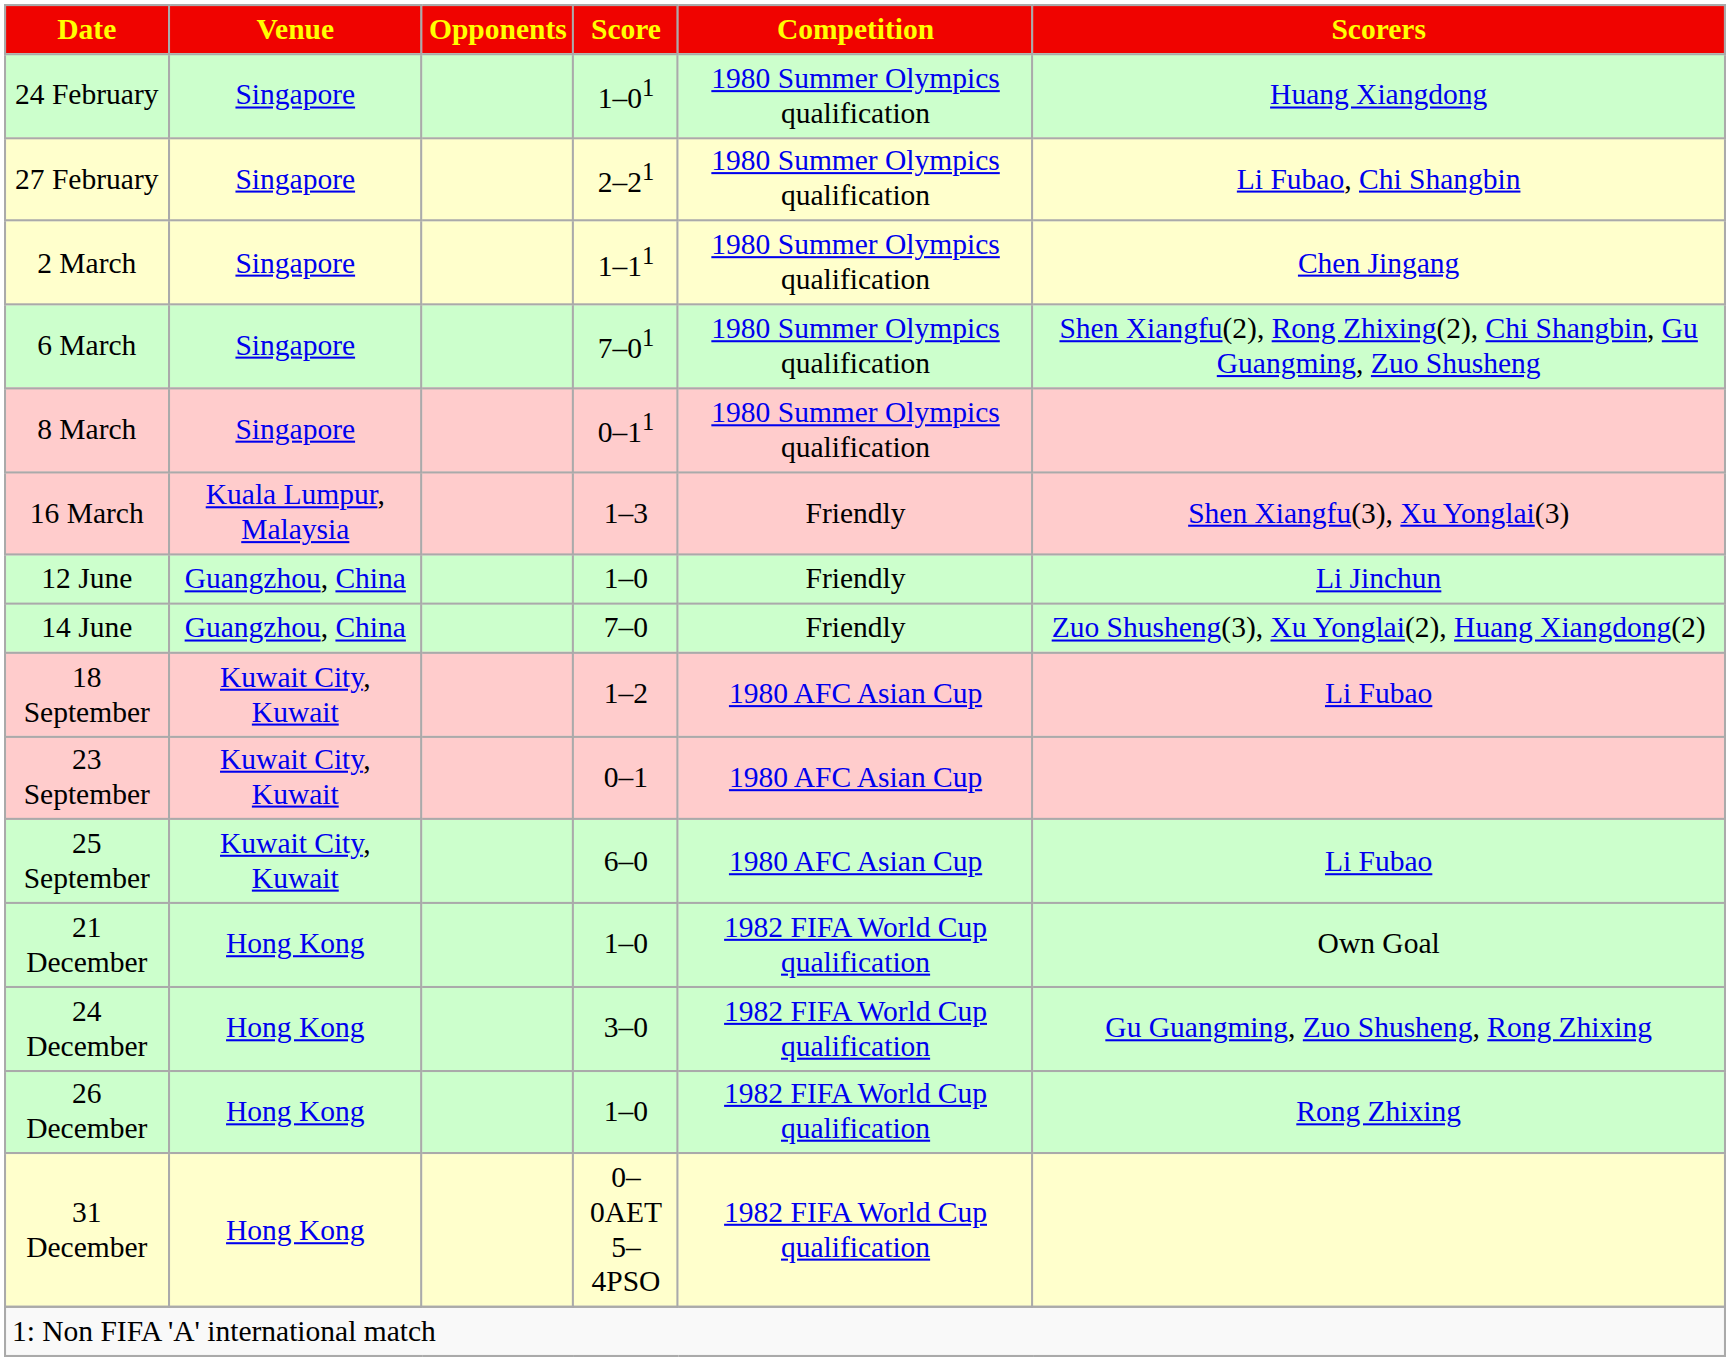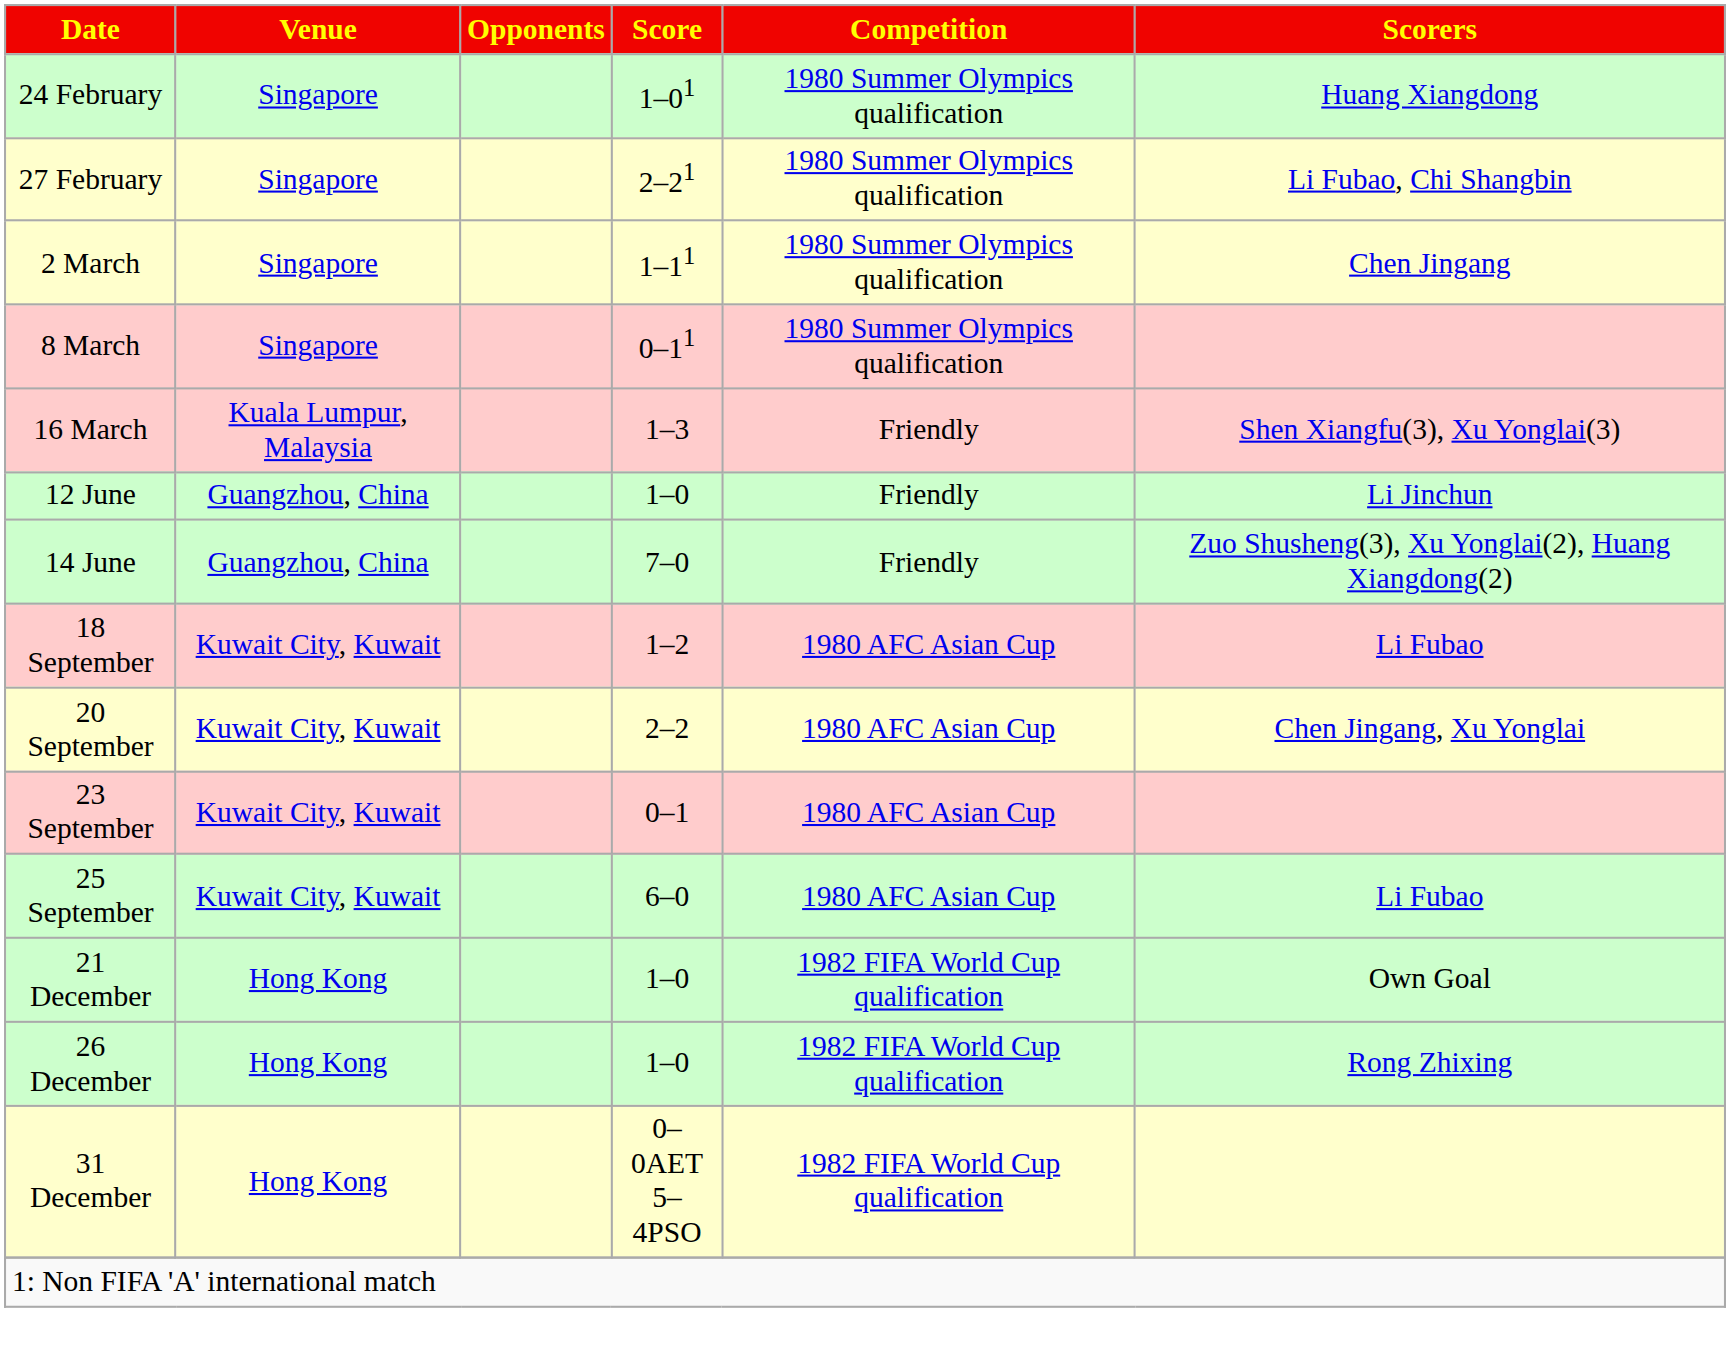 <table width=95% class="wikitable" style="text-align: center; font-size: 90%">
 <tr bgcolor=#F00300 style="color:yellow">
 <td><strong>Date</strong></td>
 <td><strong>Venue</strong></td>
 <td><strong>Opponents</strong></td>
 <td><strong>Score</strong></td>
 <td><strong>Competition</strong></td>
 <td><strong>Scorers</strong></td>
 </tr>
 <tr bgcolor=#CCFFCC>
 <td>24 February</td>
 <td><a href='#'>Singapore</a></td>
 <td></td>
 <td>1–0<sup>1</sup></td>
 <td><a href='#'>1980 Summer Olympics</a> qualification</td>
 <td><a href='#'>Huang Xiangdong</a></td>
 </tr>
 <tr bgcolor=#FFFFCC>
 <td>27 February</td>
 <td><a href='#'>Singapore</a></td>
 <td></td>
 <td>2–2<sup>1</sup></td>
 <td><a href='#'>1980 Summer Olympics</a> qualification</td>
 <td><a href='#'>Li Fubao</a>, <a href='#'>Chi Shangbin</a></td>
 </tr>
 <tr bgcolor=#FFFFCC>
 <td>2 March</td>
 <td><a href='#'>Singapore</a></td>
 <td></td>
 <td>1–1<sup>1</sup></td>
 <td><a href='#'>1980 Summer Olympics</a> qualification</td>
 <td><a href='#'>Chen Jingang</a></td>
-</tr>
-<tr bgcolor=#CCFFCC>
-<td>6 March</td>
-<td><a href='#'>Singapore</a></td>
-<td></td>
-<td>7–0<sup>1</sup></td>
-<td><a href='#'>1980 Summer Olympics</a> qualification</td>
-<td><a href='#'>Shen Xiangfu</a>(2), <a href='#'>Rong Zhixing</a>(2), <a href='#'>Chi Shangbin</a>, <a href='#'>Gu Guangming</a>, <a href='#'>Zuo Shusheng</a></td>
 </tr>
 <tr bgcolor=#FFCCCC>
 <td>8 March</td>
 <td><a href='#'>Singapore</a></td>
 <td></td>
 <td>0–1<sup>1</sup></td>
 <td><a href='#'>1980 Summer Olympics</a> qualification</td>
 <td></td>
 </tr>
 <tr bgcolor=#FFCCCC>
 <td>16 March</td>
 <td><a href='#'>Kuala Lumpur</a>, <a href='#'>Malaysia</a></td>
 <td></td>
 <td>1–3</td>
 <td>Friendly</td>
 <td><a href='#'>Shen Xiangfu</a>(3), <a href='#'>Xu Yonglai</a>(3)</td>
 </tr>
 <tr bgcolor=#CCFFCC>
 <td>12 June</td>
 <td><a href='#'>Guangzhou</a>, <a href='#'>China</a></td>
 <td></td>
 <td>1–0</td>
 <td>Friendly</td>
 <td><a href='#'>Li Jinchun</a></td>
 </tr>
 <tr bgcolor=#CCFFCC>
 <td>14 June</td>
 <td><a href='#'>Guangzhou</a>, <a href='#'>China</a></td>
 <td></td>
 <td>7–0</td>
 <td>Friendly</td>
 <td><a href='#'>Zuo Shusheng</a>(3), <a href='#'>Xu Yonglai</a>(2), <a href='#'>Huang Xiangdong</a>(2)</td>
 </tr>
 <tr bgcolor=#FFCCCC>
 <td>18 September</td>
 <td><a href='#'>Kuwait City</a>, <a href='#'>Kuwait</a></td>
 <td></td>
 <td>1–2</td>
 <td><a href='#'>1980 AFC Asian Cup</a></td>
 <td><a href='#'>Li Fubao</a></td>
 </tr>
+<tr bgcolor=#FFFFCC>
+<td>20 September</td>
+<td><a href='#'>Kuwait City</a>, <a href='#'>Kuwait</a></td>
+<td></td>
+<td>2–2</td>
+<td><a href='#'>1980 AFC Asian Cup</a></td>
+<td><a href='#'>Chen Jingang</a>, <a href='#'>Xu Yonglai</a></td>
+</tr>
 <tr bgcolor=#FFCCCC>
 <td>23 September</td>
 <td><a href='#'>Kuwait City</a>, <a href='#'>Kuwait</a></td>
 <td></td>
 <td>0–1</td>
 <td><a href='#'>1980 AFC Asian Cup</a></td>
 <td></td>
 </tr>
 <tr bgcolor=#CCFFCC>
 <td>25 September</td>
 <td><a href='#'>Kuwait City</a>, <a href='#'>Kuwait</a></td>
 <td></td>
 <td>6–0</td>
 <td><a href='#'>1980 AFC Asian Cup</a></td>
 <td><a href='#'>Li Fubao</a></td>
 </tr>
 <tr bgcolor=#CCFFCC>
 <td>21 December</td>
 <td><a href='#'>Hong Kong</a></td>
 <td></td>
 <td>1–0</td>
 <td><a href='#'>1982 FIFA World Cup qualification</a></td>
 <td>Own Goal</td>
 </tr>
 <tr bgcolor=#CCFFCC>
-<td>24 December</td>
-<td><a href='#'>Hong Kong</a></td>
-<td></td>
-<td>3–0</td>
-<td><a href='#'>1982 FIFA World Cup qualification</a></td>
-<td><a href='#'>Gu Guangming</a>, <a href='#'>Zuo Shusheng</a>, <a href='#'>Rong Zhixing</a></td>
-</tr>
-<tr bgcolor=#CCFFCC>
 <td>26 December</td>
 <td><a href='#'>Hong Kong</a></td>
 <td></td>
 <td>1–0</td>
 <td><a href='#'>1982 FIFA World Cup qualification</a></td>
 <td><a href='#'>Rong Zhixing</a></td>
 </tr>
 <tr bgcolor=#FFFFCC>
 <td>31 December</td>
 <td><a href='#'>Hong Kong</a></td>
 <td></td>
 <td>0–0AET<br>5–4PSO</td>
 <td><a href='#'>1982 FIFA World Cup qualification</a></td>
 <td></td>
 </tr>
 <tr>
 </tr>
 <tr>
 <td colspan=6 align=left>1: Non FIFA 'A' international match</td>
 </tr>
 </table>
